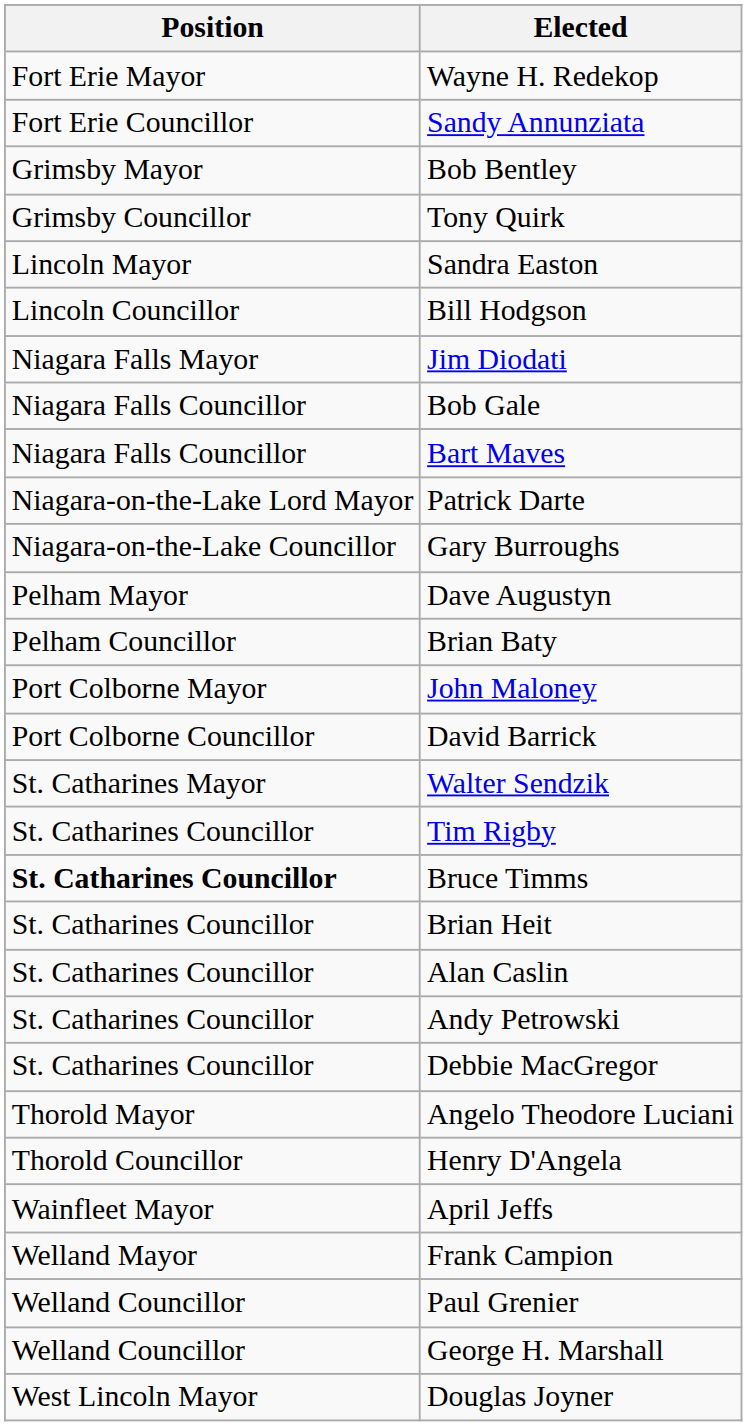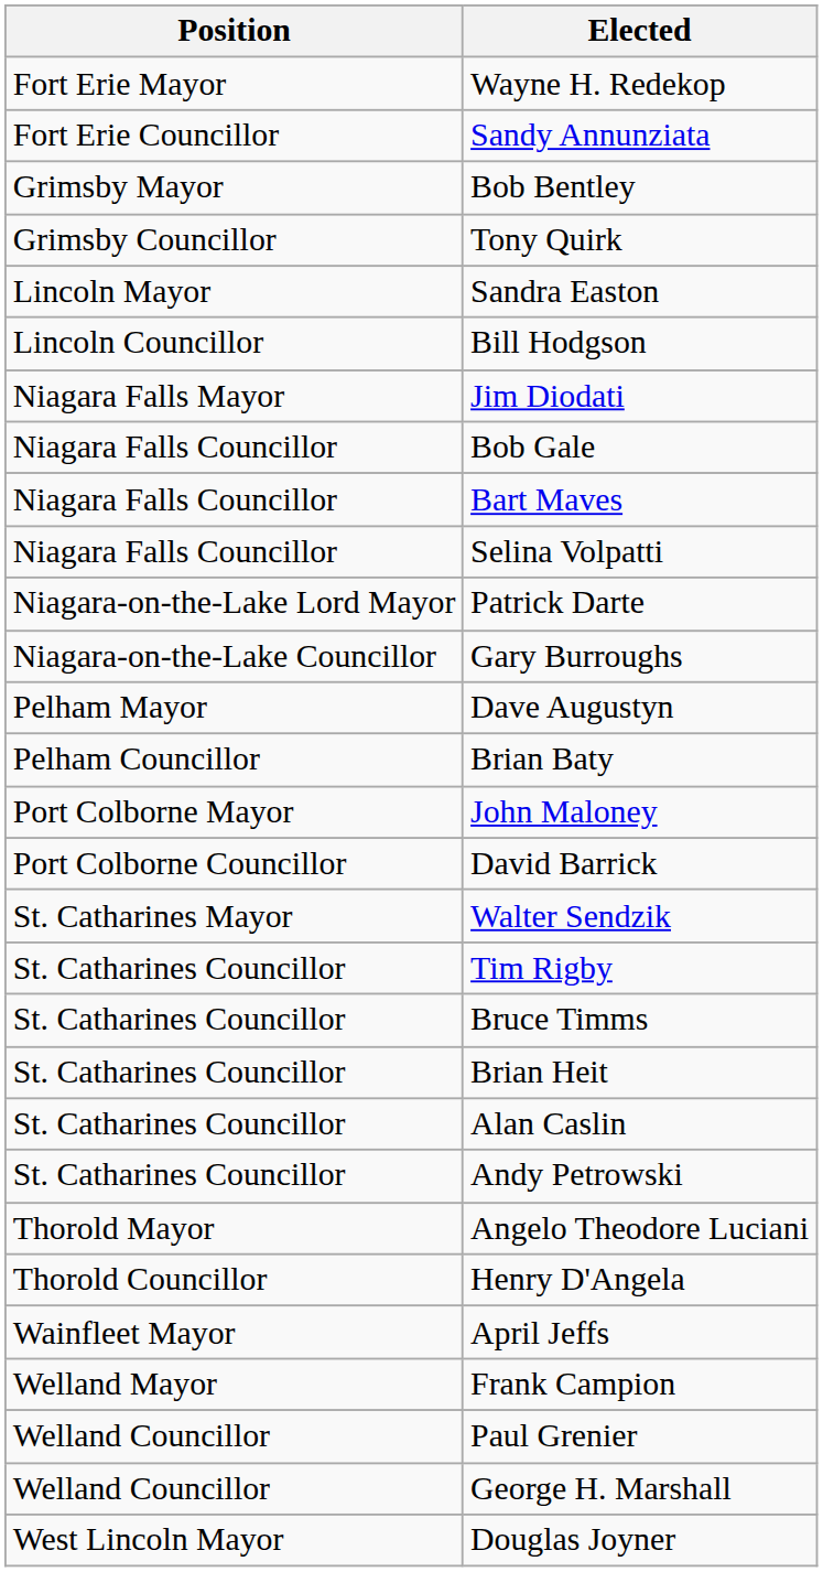 <table class="wikitable">
 <tr>
 <th>Position</th>
 <th>Elected</th>
 </tr>
 <tr>
 <td>Fort Erie Mayor</td>
 <td>Wayne H. Redekop</td>
 </tr>
 <tr>
 <td>Fort Erie Councillor</td>
 <td><a href='#'>Sandy Annunziata</a></td>
 </tr>
 <tr>
 <td>Grimsby Mayor</td>
 <td>Bob Bentley</td>
 </tr>
 <tr>
 <td>Grimsby Councillor</td>
 <td>Tony Quirk</td>
 </tr>
 <tr>
 <td>Lincoln Mayor</td>
 <td>Sandra Easton</td>
 </tr>
 <tr>
 <td>Lincoln Councillor</td>
 <td>Bill Hodgson</td>
 </tr>
 <tr>
 <td>Niagara Falls Mayor</td>
 <td><a href='#'>Jim Diodati</a></td>
 </tr>
 <tr>
 <td>Niagara Falls Councillor</td>
 <td>Bob Gale</td>
 </tr>
 <tr>
 <td>Niagara Falls Councillor</td>
 <td><a href='#'>Bart Maves</a></td>
 </tr>
 <tr>
+<td>Niagara Falls Councillor</td>
+<td>Selina Volpatti</td>
+</tr>
+<tr>
 <td>Niagara-on-the-Lake Lord Mayor</td>
 <td>Patrick Darte</td>
 </tr>
 <tr>
 <td>Niagara-on-the-Lake Councillor</td>
 <td>Gary Burroughs</td>
 </tr>
 <tr>
 <td>Pelham Mayor</td>
 <td>Dave Augustyn</td>
 </tr>
 <tr>
 <td>Pelham Councillor</td>
 <td>Brian Baty</td>
 </tr>
 <tr>
 <td>Port Colborne Mayor</td>
 <td><a href='#'>John Maloney</a></td>
 </tr>
 <tr>
 <td>Port Colborne Councillor</td>
 <td>David Barrick</td>
 </tr>
 <tr>
 <td>St. Catharines Mayor</td>
 <td><a href='#'>Walter Sendzik</a></td>
 </tr>
 <tr>
 <td>St. Catharines Councillor</td>
 <td><a href='#'>Tim Rigby</a></td>
 </tr>
 <tr>
-<td><strong>St. Catharines Councillor</strong></td>
+<td>St. Catharines Councillor</td>
 <td>Bruce Timms</td>
 </tr>
 <tr>
 <td>St. Catharines Councillor</td>
 <td>Brian Heit</td>
 </tr>
 <tr>
 <td>St. Catharines Councillor</td>
 <td>Alan Caslin</td>
 </tr>
 <tr>
 <td>St. Catharines Councillor</td>
 <td>Andy Petrowski</td>
-</tr>
-<tr>
-<td>St. Catharines Councillor</td>
-<td>Debbie MacGregor</td>
 </tr>
 <tr>
 <td>Thorold Mayor</td>
 <td>Angelo Theodore Luciani</td>
 </tr>
 <tr>
 <td>Thorold Councillor</td>
 <td>Henry D'Angela</td>
 </tr>
 <tr>
 <td>Wainfleet Mayor</td>
 <td>April Jeffs</td>
 </tr>
 <tr>
 <td>Welland Mayor</td>
 <td>Frank Campion</td>
 </tr>
 <tr>
 <td>Welland Councillor</td>
 <td>Paul Grenier</td>
 </tr>
 <tr>
 <td>Welland Councillor</td>
 <td>George H. Marshall</td>
 </tr>
 <tr>
 <td>West Lincoln Mayor</td>
 <td>Douglas Joyner</td>
 </tr>
 </table>
